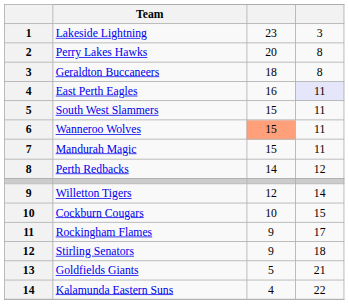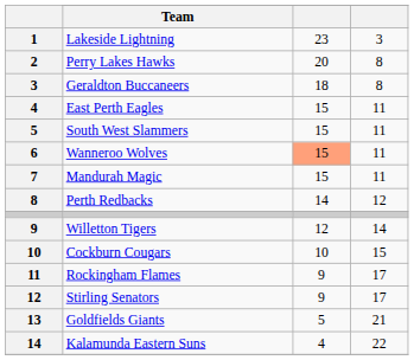 <table class="wikitable" width="50%" style="font-size:95%; text-align:center">
 <tr>
 <th width="5%" rowspan=2></th>
 </tr>
 <tr>
 <th width="20%">Team</th>
 <th width="5%"></th>
 <th width="5%"></th>
 </tr>
 <tr>
 <th>1</th>
 <td align=left><a href='#'>Lakeside Lightning</a></td>
 <td>23</td>
 <td>3</td>
 </tr>
 <tr>
 <th>2</th>
 <td align=left><a href='#'>Perry Lakes Hawks</a></td>
 <td>20</td>
 <td>8</td>
 </tr>
 <tr>
 <th>3</th>
 <td align=left><a href='#'>Geraldton Buccaneers</a></td>
 <td>18</td>
 <td>8</td>
 </tr>
 <tr>
 <th>4</th>
 <td align=left><a href='#'>East Perth Eagles</a></td>
-<td>16</td>
-<td style="background: lavender;">11</td>
+<td>15</td>
+<td>11</td>
 </tr>
 <tr>
 <th>5</th>
 <td align=left><a href='#'>South West Slammers</a></td>
 <td>15</td>
 <td>11</td>
 </tr>
 <tr>
 <th>6</th>
 <td align=left><a href='#'>Wanneroo Wolves</a></td>
 <td style="background: lightsalmon;">15</td>
 <td>11</td>
 </tr>
 <tr>
 <th>7</th>
 <td align=left><a href='#'>Mandurah Magic</a></td>
 <td>15</td>
 <td>11</td>
 </tr>
 <tr>
 <th>8</th>
 <td align=left><a href='#'>Perth Redbacks</a></td>
 <td>14</td>
 <td>12</td>
 </tr>
 <tr bgcolor="#cccccc">
 <td></td>
 <td></td>
 <td></td>
 <td></td>
 </tr>
 <tr>
 <th>9</th>
 <td align=left><a href='#'>Willetton Tigers</a></td>
 <td>12</td>
 <td>14</td>
 </tr>
 <tr>
 <th>10</th>
 <td align=left><a href='#'>Cockburn Cougars</a></td>
 <td>10</td>
 <td>15</td>
 </tr>
 <tr>
 <th>11</th>
 <td align=left><a href='#'>Rockingham Flames</a></td>
 <td>9</td>
 <td>17</td>
 </tr>
 <tr>
 <th>12</th>
 <td align=left><a href='#'>Stirling Senators</a></td>
 <td>9</td>
-<td>18</td>
+<td>17</td>
 </tr>
 <tr>
 <th>13</th>
 <td align=left><a href='#'>Goldfields Giants</a></td>
 <td>5</td>
 <td>21</td>
 </tr>
 <tr>
 <th>14</th>
 <td align=left><a href='#'>Kalamunda Eastern Suns</a></td>
 <td>4</td>
 <td>22</td>
 </tr>
 <tr>
 </tr>
 </table>
